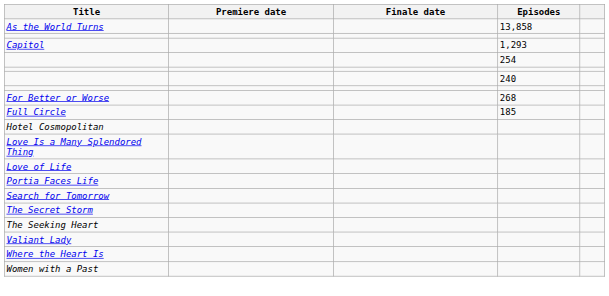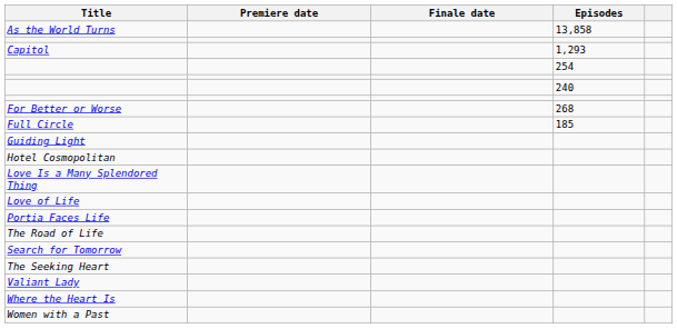 <table class="wikitable sortable">
 <tr>
 <th scope="col" style="width:20%">Title</th>
 <th scope="col" style="width:20%">Premiere date</th>
 <th scope="col" style="width:20%">Finale date</th>
 <th scope="col" style="width:10%">Episodes</th>
 <th scope="col" style="width:3%" class="unsortable"></th>
 </tr>
 <tr>
 <td><em><a href='#'>As the World Turns</a></em></td>
 <td></td>
 <td></td>
 <td>13,858</td>
 <td></td>
 </tr>
 <tr>
 <td></td>
 <td></td>
 <td></td>
 <td></td>
 <td></td>
 </tr>
 <tr>
 <td><em><a href='#'>Capitol</a></em></td>
 <td></td>
 <td></td>
 <td>1,293</td>
 <td></td>
 </tr>
 <tr>
 <td></td>
 <td></td>
 <td></td>
 <td>254</td>
 <td></td>
 </tr>
 <tr>
 <td></td>
 <td></td>
 <td></td>
 <td></td>
 <td></td>
 </tr>
 <tr>
 <td></td>
 <td></td>
 <td></td>
 <td>240</td>
 <td></td>
 </tr>
 <tr>
 <td></td>
 <td></td>
 <td></td>
 <td></td>
 <td></td>
 </tr>
 <tr>
 <td><em><a href='#'>For Better or Worse</a></em></td>
 <td></td>
 <td></td>
 <td>268</td>
 <td></td>
 </tr>
 <tr>
 <td><em><a href='#'>Full Circle</a></em></td>
 <td></td>
 <td></td>
 <td>185</td>
 <td></td>
 </tr>
 <tr>
+<td><em><a href='#'>Guiding Light</a></em></td>
+<td></td>
+<td></td>
+<td></td>
+<td></td>
+</tr>
+<tr>
 <td><em>Hotel Cosmopolitan</em></td>
 <td></td>
 <td></td>
 <td></td>
 <td></td>
 </tr>
 <tr>
 <td><em><a href='#'>Love Is a Many Splendored Thing</a></em></td>
 <td></td>
 <td></td>
 <td></td>
 <td></td>
 </tr>
 <tr>
 <td><em><a href='#'>Love of Life</a></em></td>
 <td></td>
 <td></td>
 <td></td>
 <td></td>
 </tr>
 <tr>
 <td><em><a href='#'>Portia Faces Life</a></em></td>
 <td></td>
 <td></td>
 <td></td>
 <td></td>
 </tr>
 <tr>
-<td><em><a href='#'>Search for Tomorrow</a></em></td>
+<td><em>The Road of Life</em></td>
 <td></td>
 <td></td>
 <td></td>
 <td></td>
 </tr>
 <tr>
-<td><em><a href='#'>The Secret Storm</a></em></td>
+<td><em><a href='#'>Search for Tomorrow</a></em></td>
 <td></td>
 <td></td>
 <td></td>
 <td></td>
 </tr>
 <tr>
 <td><em>The Seeking Heart</em></td>
 <td></td>
 <td></td>
 <td></td>
 <td></td>
 </tr>
 <tr>
 <td><em><a href='#'>Valiant Lady</a></em></td>
 <td></td>
 <td></td>
 <td></td>
 <td></td>
 </tr>
 <tr>
 <td><em><a href='#'>Where the Heart Is</a></em></td>
 <td></td>
 <td></td>
 <td></td>
 <td></td>
 </tr>
 <tr>
 <td><em>Women with a Past</em></td>
 <td></td>
 <td></td>
 <td></td>
 <td></td>
 </tr>
 </table>
